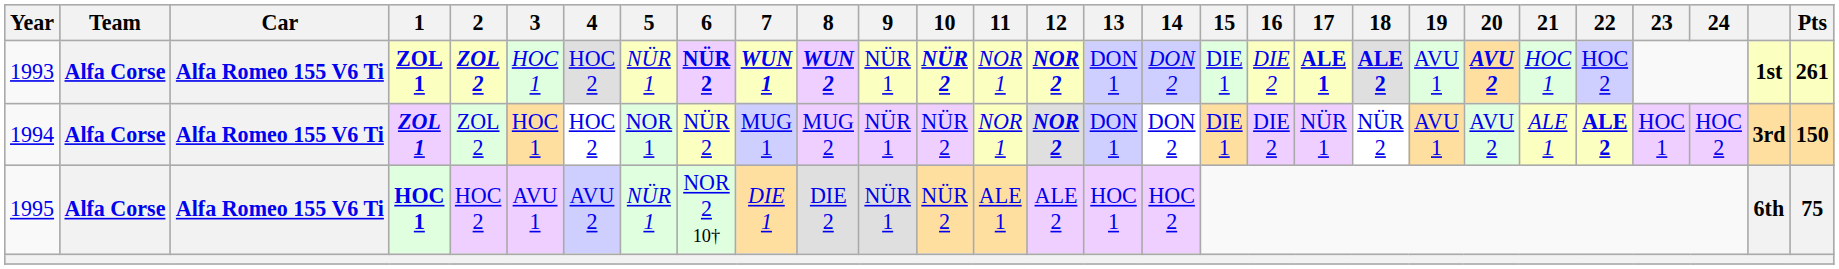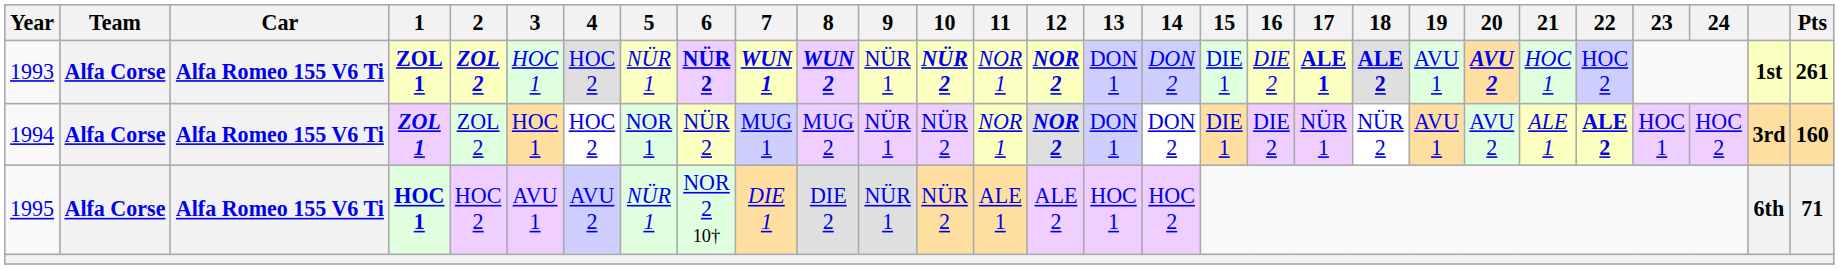 <table class="wikitable" border="1" style="text-align:center; font-size:85%;">
 <tr>
 <th>Year</th>
 <th>Team</th>
 <th>Car</th>
 <th>1</th>
 <th>2</th>
 <th>3</th>
 <th>4</th>
 <th>5</th>
 <th>6</th>
 <th>7</th>
 <th>8</th>
 <th>9</th>
 <th>10</th>
 <th>11</th>
 <th>12</th>
 <th>13</th>
 <th>14</th>
 <th>15</th>
 <th>16</th>
 <th>17</th>
 <th>18</th>
 <th>19</th>
 <th>20</th>
 <th>21</th>
 <th>22</th>
 <th>23</th>
 <th>24</th>
 <th></th>
 <th>Pts</th>
 </tr>
 <tr>
 <td><a href='#'>1993</a></td>
 <th nowrap><a href='#'>Alfa Corse</a></th>
 <th nowrap><a href='#'>Alfa Romeo 155 V6 Ti</a></th>
 <td style="background:#FBFFBF;"><strong><a href='#'>ZOL<br>1</a></strong><br></td>
 <td style="background:#FBFFBF;"><strong><em><a href='#'>ZOL<br>2</a></em></strong><br></td>
 <td style="background:#DFFFDF;"><em><a href='#'>HOC<br>1</a></em><br></td>
 <td style="background:#DFDFDF;"><a href='#'>HOC<br>2</a><br></td>
 <td style="background:#FBFFBF;"><em><a href='#'>NÜR<br>1</a></em><br></td>
 <td style="background:#EFCFFF;"><strong><a href='#'>NÜR<br>2</a></strong><br></td>
 <td style="background:#FBFFBF;"><strong><em><a href='#'>WUN<br>1</a></em></strong><br></td>
 <td style="background:#EFCFFF;"><strong><em><a href='#'>WUN<br>2</a></em></strong><br></td>
 <td style="background:#FBFFBF;"><a href='#'>NÜR<br>1</a><br></td>
 <td style="background:#FBFFBF;"><strong><em><a href='#'>NÜR<br>2</a></em></strong><br></td>
 <td style="background:#FBFFBF;"><em><a href='#'>NOR<br>1</a></em><br></td>
 <td style="background:#FBFFBF;"><strong><em><a href='#'>NOR<br>2</a></em></strong><br></td>
 <td style="background:#CFCFFF;"><a href='#'>DON<br>1</a><br></td>
 <td style="background:#CFCFFF;"><em><a href='#'>DON<br>2</a></em><br></td>
 <td style="background:#DFFFDF;"><a href='#'>DIE<br>1</a><br></td>
 <td style="background:#FBFFBF;"><em><a href='#'>DIE<br>2</a></em><br></td>
 <td style="background:#FBFFBF;"><strong><a href='#'>ALE<br>1</a></strong><br></td>
 <td style="background:#DFDFDF;"><strong><a href='#'>ALE<br>2</a></strong><br></td>
 <td style="background:#DFFFDF;"><a href='#'>AVU<br>1</a><br></td>
 <td style="background:#FFDF9F;"><strong><em><a href='#'>AVU<br>2</a></em><br></strong></td>
 <td style="background:#DFFFDF;"><em><a href='#'>HOC<br>1</a></em><br></td>
 <td style="background:#CFCFFF;"><a href='#'>HOC<br>2</a><br></td>
 <td colspan=2></td>
 <th style="background:#FBFFBF;">1st</th>
 <th style="background:#FBFFBF;">261</th>
 </tr>
 <tr>
 <td><a href='#'>1994</a></td>
 <th nowrap><a href='#'>Alfa Corse</a></th>
 <th nowrap><a href='#'>Alfa Romeo 155 V6 Ti</a></th>
 <td style="background:#EFCFFF;"><strong><em><a href='#'>ZOL<br>1</a></em></strong><br></td>
 <td style="background:#DFFFDF;"><a href='#'>ZOL<br>2</a><br></td>
 <td style="background:#FFDF9F;"><a href='#'>HOC<br>1</a><br></td>
 <td style="background:#FFFFFF;"><a href='#'>HOC<br>2</a><br></td>
 <td style="background:#DFFFDF;"><a href='#'>NOR<br>1</a><br></td>
 <td style="background:#FBFFBF;"><a href='#'>NÜR<br>2</a><br></td>
 <td style="background:#CFCFFF;"><a href='#'>MUG<br>1</a><br></td>
 <td style="background:#EFCFFF;"><a href='#'>MUG<br>2</a><br></td>
 <td style="background:#EFCFFF;"><a href='#'>NÜR<br>1</a><br></td>
 <td style="background:#EFCFFF;"><a href='#'>NÜR<br>2</a><br></td>
 <td style="background:#FBFFBF;"><em><a href='#'>NOR<br>1</a></em><br></td>
 <td style="background:#DFDFDF;"><strong><em><a href='#'>NOR<br>2</a></em></strong><br></td>
 <td style="background:#CFCFFF;"><a href='#'>DON<br>1</a><br></td>
 <td style="background:#FFFFFF;"><a href='#'>DON<br>2</a><br></td>
 <td style="background:#FFDF9F;"><a href='#'>DIE<br>1</a><br></td>
 <td style="background:#EFCFFF;"><a href='#'>DIE<br>2</a><br></td>
 <td style="background:#EFCFFF;"><a href='#'>NÜR<br>1</a><br></td>
 <td style="background:#FFFFFF;"><a href='#'>NÜR<br>2</a><br></td>
 <td style="background:#FFDF9F;"><a href='#'>AVU<br>1</a><br></td>
 <td style="background:#DFFFDF;"><a href='#'>AVU<br>2</a><br></td>
 <td style="background:#FBFFBF;"><em><a href='#'>ALE<br>1</a></em><br></td>
 <td style="background:#FBFFBF;"><strong><a href='#'>ALE<br>2</a></strong><br></td>
 <td style="background:#EFCFFF;"><a href='#'>HOC<br>1</a><br></td>
 <td style="background:#EFCFFF;"><a href='#'>HOC<br>2</a><br></td>
 <th style="background:#FFDF9F;">3rd</th>
-<th style="background:#FFDF9F;">150</th>
+<th style="background:#FFDF9F;">160</th>
 </tr>
 <tr>
 <td><a href='#'>1995</a></td>
 <th nowrap><a href='#'>Alfa Corse</a></th>
 <th nowrap><a href='#'>Alfa Romeo 155 V6 Ti</a></th>
 <td style="background:#DFFFDF;"><strong><a href='#'>HOC<br>1</a></strong><br></td>
 <td style="background:#EFCFFF;"><a href='#'>HOC<br>2</a><br></td>
 <td style="background:#EFCFFF;"><a href='#'>AVU<br>1</a><br></td>
 <td style="background:#CFCFFF;"><a href='#'>AVU<br>2</a><br></td>
 <td style="background:#DFFFDF;"><em><a href='#'>NÜR<br>1</a></em><br></td>
 <td style="background:#DFFFDF;"><a href='#'>NOR<br>2</a><br><small>10†</small></td>
 <td style="background:#FFDF9F;"><em><a href='#'>DIE<br>1</a></em><br></td>
 <td style="background:#DFDFDF;"><a href='#'>DIE<br>2</a><br></td>
 <td style="background:#DFDFDF;"><a href='#'>NÜR<br>1</a><br></td>
 <td style="background:#FFDF9F;"><a href='#'>NÜR<br>2</a><br></td>
 <td style="background:#FFDF9F;"><a href='#'>ALE<br>1</a><br></td>
 <td style="background:#EFCFFF;"><a href='#'>ALE<br>2</a><br></td>
 <td style="background:#EFCFFF;"><a href='#'>HOC<br>1</a><br></td>
 <td style="background:#EFCFFF;"><a href='#'>HOC<br>2</a><br></td>
 <td colspan=10></td>
 <th>6th</th>
-<th>75</th>
+<th>71</th>
 </tr>
 <tr>
 <th colspan=29></th>
 </tr>
 </table>
